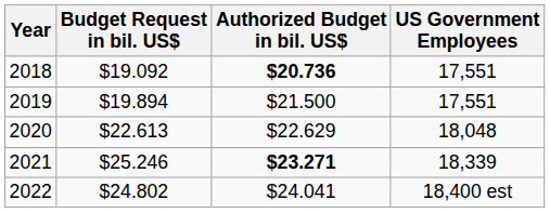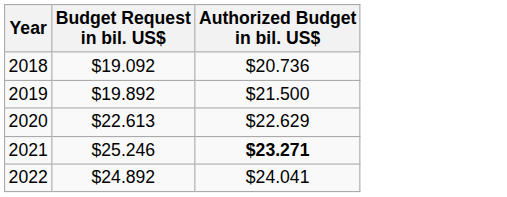 <table class="wikitable float-left" style="text-align: center;">
 <tr>
 <th>Year</th>
 <th>Budget Request <br>in bil. US$</th>
 <th>Authorized Budget <br>in bil. US$</th>
-<th>US Government<br>Employees</th>
 </tr>
 <tr>
 <td>2018</td>
 <td>$19.092</td>
-<td><strong>$20.736</strong></td>
-<td>17,551</td>
+<td>$20.736</td>
 </tr>
 <tr>
 <td>2019</td>
-<td>$19.894</td>
+<td>$19.892</td>
 <td>$21.500</td>
-<td>17,551</td>
 </tr>
 <tr>
 <td>2020</td>
 <td>$22.613</td>
 <td>$22.629</td>
-<td>18,048</td>
 </tr>
 <tr>
 <td>2021</td>
 <td>$25.246</td>
 <td><strong>$23.271</strong></td>
-<td>18,339</td>
 </tr>
 <tr>
 <td>2022</td>
-<td>$24.802</td>
+<td>$24.892</td>
 <td>$24.041</td>
-<td>18,400 est</td>
 </tr>
 </table>
